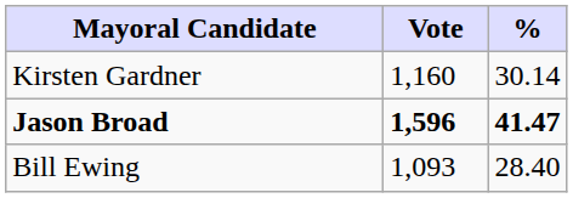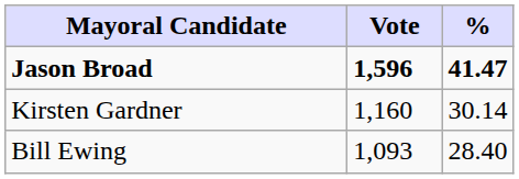 <table class="wikitable">
 <tr>
 <th style="background:#ddf; width:200px;">Mayoral Candidate</th>
 <th style="background:#ddf; width:50px;">Vote</th>
 <th style="background:#ddf; width:30px;">%</th>
 </tr>
 <tr>
+<td><strong>Jason Broad</strong></td>
+<td><strong>1,596</strong></td>
+<td><strong>41.47</strong></td>
+</tr>
+<tr>
 <td>Kirsten Gardner</td>
 <td>1,160</td>
 <td>30.14</td>
-</tr>
-<tr>
-<td><strong>Jason Broad</strong></td>
-<td><strong>1,596</strong></td>
-<td><strong>41.47</strong></td>
 </tr>
 <tr>
 <td>Bill Ewing</td>
 <td>1,093</td>
 <td>28.40</td>
 </tr>
 </table>
